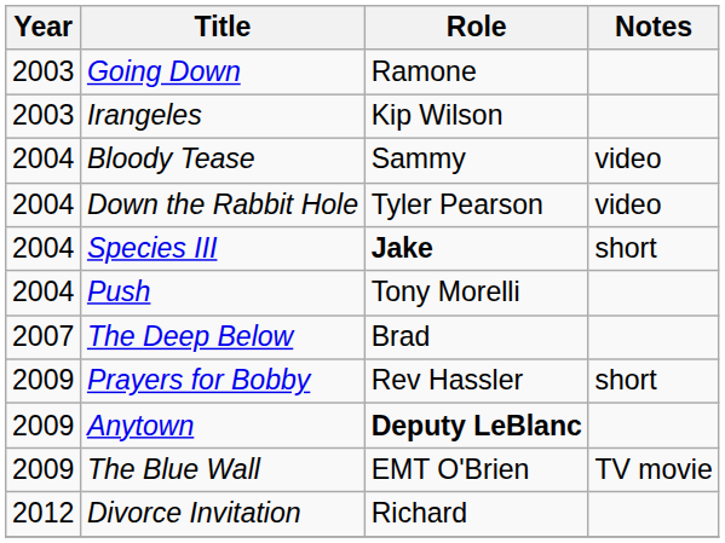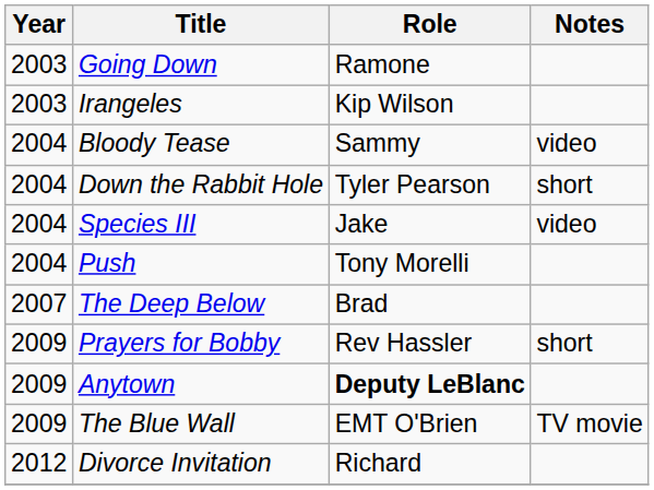 <table class="wikitable sortable">
 <tr>
 <th>Year</th>
 <th>Title</th>
 <th>Role</th>
 <th class="unsortable">Notes</th>
 </tr>
 <tr>
 <td>2003</td>
 <td><em><a href='#'>Going Down</a></em></td>
 <td>Ramone</td>
 <td></td>
 </tr>
 <tr>
 <td>2003</td>
 <td><em>Irangeles</em></td>
 <td>Kip Wilson</td>
 <td></td>
 </tr>
 <tr>
 <td>2004</td>
 <td><em>Bloody Tease</em></td>
 <td>Sammy</td>
 <td>video</td>
 </tr>
 <tr>
 <td>2004</td>
 <td><em>Down the Rabbit Hole</em></td>
 <td>Tyler Pearson</td>
-<td>video</td>
+<td>short</td>
 </tr>
 <tr>
 <td>2004</td>
 <td><em><a href='#'>Species III</a></em></td>
-<td><strong>Jake</strong></td>
-<td>short</td>
+<td>Jake</td>
+<td>video</td>
 </tr>
 <tr>
 <td>2004</td>
 <td><em><a href='#'>Push</a></em></td>
 <td>Tony Morelli</td>
 <td></td>
 </tr>
 <tr>
 <td>2007</td>
 <td><em><a href='#'>The Deep Below</a></em></td>
 <td>Brad</td>
 <td></td>
 </tr>
 <tr>
 <td>2009</td>
 <td><em><a href='#'>Prayers for Bobby</a></em></td>
 <td>Rev Hassler</td>
 <td>short</td>
 </tr>
 <tr>
 <td>2009</td>
 <td><em><a href='#'>Anytown</a></em></td>
 <td><strong>Deputy LeBlanc</strong></td>
 <td></td>
 </tr>
 <tr>
 <td>2009</td>
 <td><em>The Blue Wall</em></td>
 <td>EMT O'Brien</td>
 <td>TV movie</td>
 </tr>
 <tr>
 <td>2012</td>
 <td><em>Divorce Invitation</em></td>
 <td>Richard</td>
 <td></td>
 </tr>
 <tr>
 </tr>
 </table>
